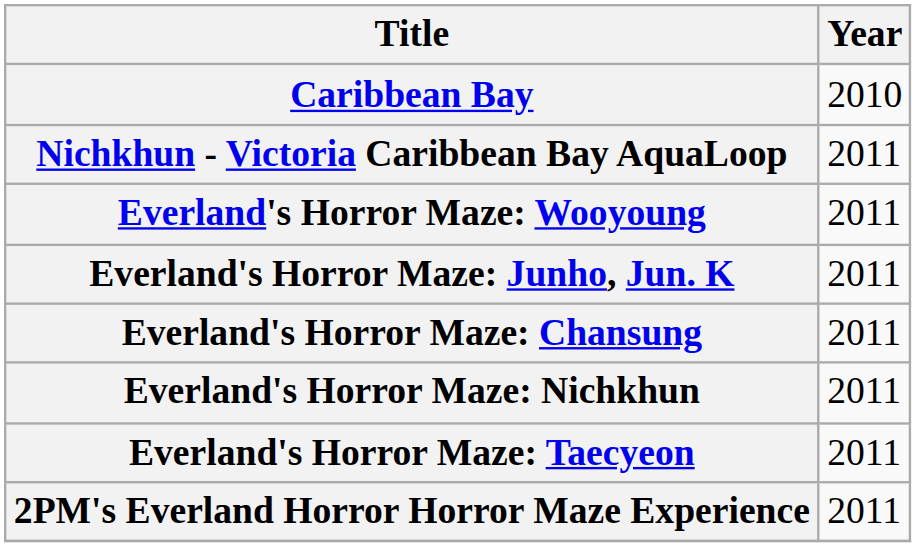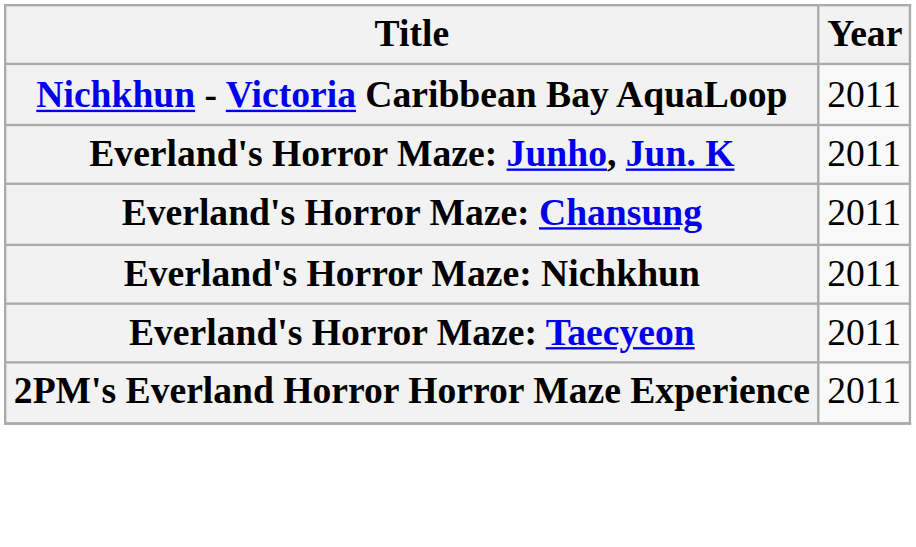 <table class="wikitable plainrowheaders">
 <tr>
 <th>Title</th>
 <th>Year</th>
 </tr>
 <tr>
-<th scope="row"><a href='#'>Caribbean Bay</a></th>
-<td>2010</td>
-</tr>
-<tr>
 <th scope="row"><a href='#'>Nichkhun</a> - <a href='#'>Victoria</a> Caribbean Bay AquaLoop</th>
-<td>2011</td>
-</tr>
-<tr>
-<th scope="row"><a href='#'>Everland</a>'s Horror Maze: <a href='#'>Wooyoung</a></th>
 <td>2011</td>
 </tr>
 <tr>
 <th scope="row">Everland's Horror Maze: <a href='#'>Junho</a>, <a href='#'>Jun. K</a></th>
 <td>2011</td>
 </tr>
 <tr>
 <th scope="row">Everland's Horror Maze: <a href='#'>Chansung</a></th>
 <td>2011</td>
 </tr>
 <tr>
 <th scope="row">Everland's Horror Maze: Nichkhun</th>
 <td>2011</td>
 </tr>
 <tr>
 <th scope="row">Everland's Horror Maze: <a href='#'>Taecyeon</a></th>
 <td>2011</td>
 </tr>
 <tr>
 <th scope="row">2PM's Everland Horror Horror Maze Experience</th>
 <td>2011</td>
 </tr>
 <tr>
 </tr>
 </table>
